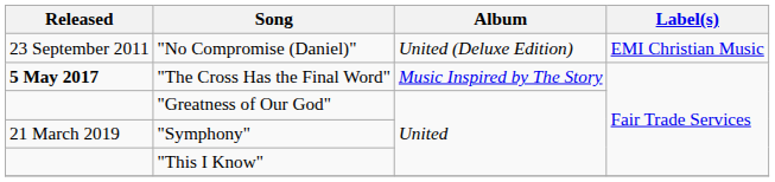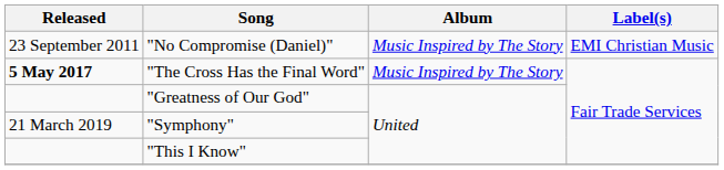 <table class="wikitable">
 <tr>
 <th>Released</th>
 <th>Song</th>
 <th>Album</th>
 <th><a href='#'>Label(s)</a></th>
 </tr>
 <tr>
 <td>23 September 2011</td>
 <td>"No Compromise (Daniel)"</td>
-<td rowspan="1"><em>United (Deluxe Edition)</em></td>
+<td><em><a href='#'>Music Inspired by The Story</a></em></td>
 <td><a href='#'>EMI Christian Music</a></td>
 </tr>
 <tr>
 <td><strong>5 May 2017</strong></td>
 <td>"The Cross Has the Final Word"<br></td>
 <td><em><a href='#'>Music Inspired by The Story</a></em></td>
 <td rowspan="4"><a href='#'>Fair Trade Services</a></td>
 </tr>
 <tr>
 <td></td>
 <td>"Greatness of Our God" <br></td>
 <td rowspan="3"><em>United</em></td>
 </tr>
 <tr>
 <td>21 March 2019</td>
 <td>"Symphony" <br></td>
 </tr>
 <tr>
 <td></td>
 <td>"This I Know" <br></td>
 </tr>
 <tr>
 </tr>
 </table>
